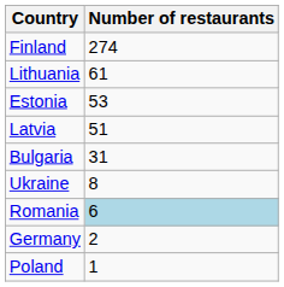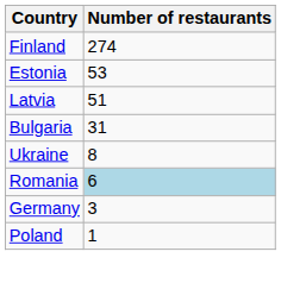 <table class="wikitable">
 <tr>
 <th>Country</th>
 <th>Number of restaurants</th>
 </tr>
 <tr>
 <td> <a href='#'>Finland</a></td>
 <td>274</td>
-</tr>
-<tr>
-<td> <a href='#'>Lithuania</a></td>
-<td>61</td>
 </tr>
 <tr>
 <td> <a href='#'>Estonia</a></td>
 <td>53</td>
 </tr>
 <tr>
 <td> <a href='#'>Latvia</a></td>
 <td>51</td>
 </tr>
 <tr>
 <td> <a href='#'>Bulgaria</a></td>
 <td>31</td>
 </tr>
 <tr>
 <td> <a href='#'>Ukraine</a></td>
 <td>8</td>
 </tr>
 <tr>
 <td> <a href='#'>Romania</a></td>
 <td style="background: lightblue;">6</td>
 </tr>
 <tr>
 <td> <a href='#'>Germany</a></td>
-<td>2</td>
+<td>3</td>
 </tr>
 <tr>
 <td> <a href='#'>Poland</a></td>
 <td>1</td>
 </tr>
 </table>
